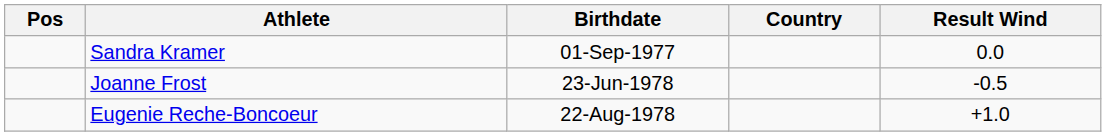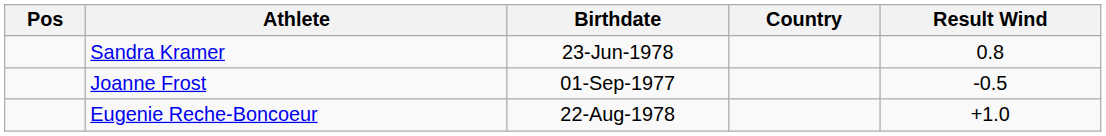 <table class="wikitable"  style="text-align:center; width:70%;">
 <tr>
 <th>Pos</th>
 <th>Athlete</th>
 <th>Birthdate</th>
 <th>Country</th>
 <th>Result Wind</th>
 </tr>
 <tr>
 <td align=center></td>
 <td align=left><a href='#'>Sandra Kramer</a></td>
-<td>01-Sep-1977</td>
+<td>23-Jun-1978</td>
 <td align=left></td>
-<td> 0.0</td>
+<td> 0.8</td>
 </tr>
 <tr>
 <td align=center></td>
 <td align=left><a href='#'>Joanne Frost</a></td>
-<td>23-Jun-1978</td>
+<td>01-Sep-1977</td>
 <td align=left></td>
 <td> -0.5</td>
 </tr>
 <tr>
 <td align=center></td>
 <td align=left><a href='#'>Eugenie Reche-Boncoeur</a></td>
 <td>22-Aug-1978</td>
 <td align=left></td>
 <td> +1.0</td>
 </tr>
 </table>
